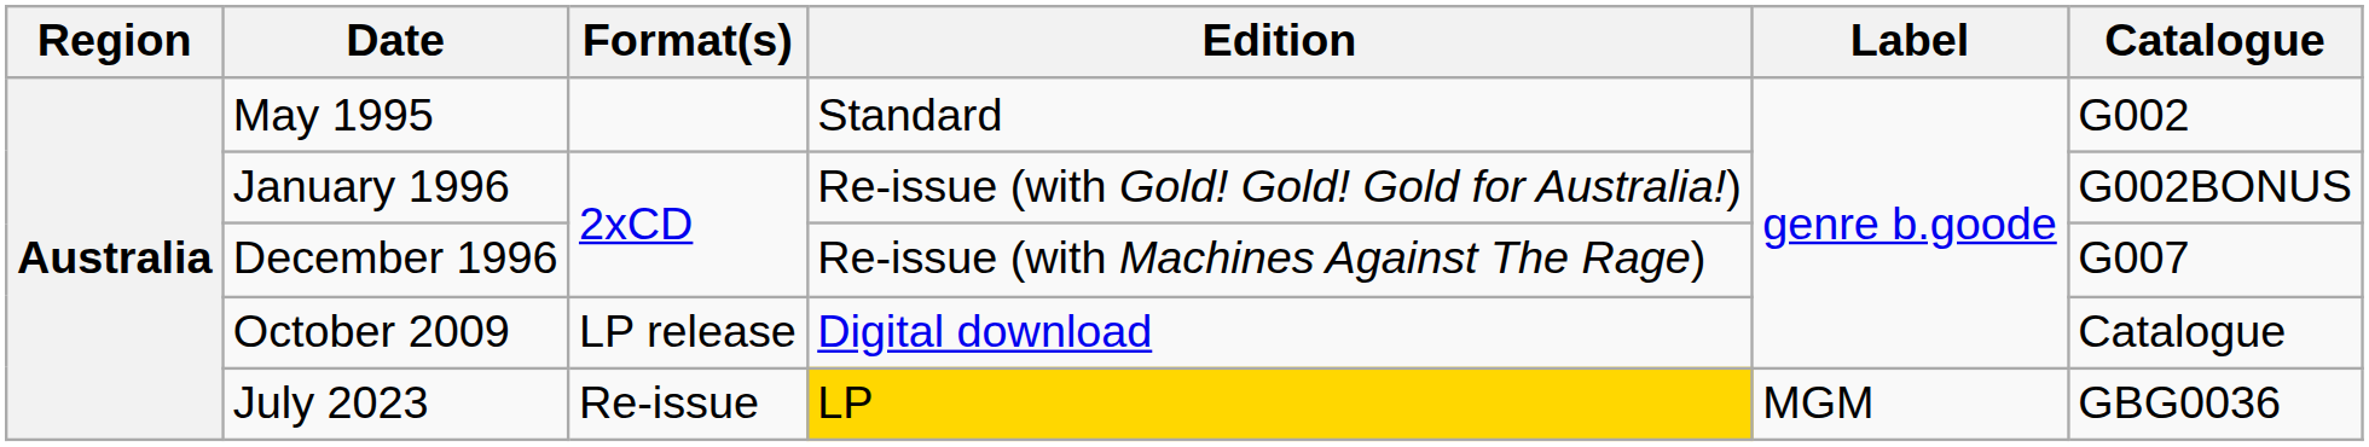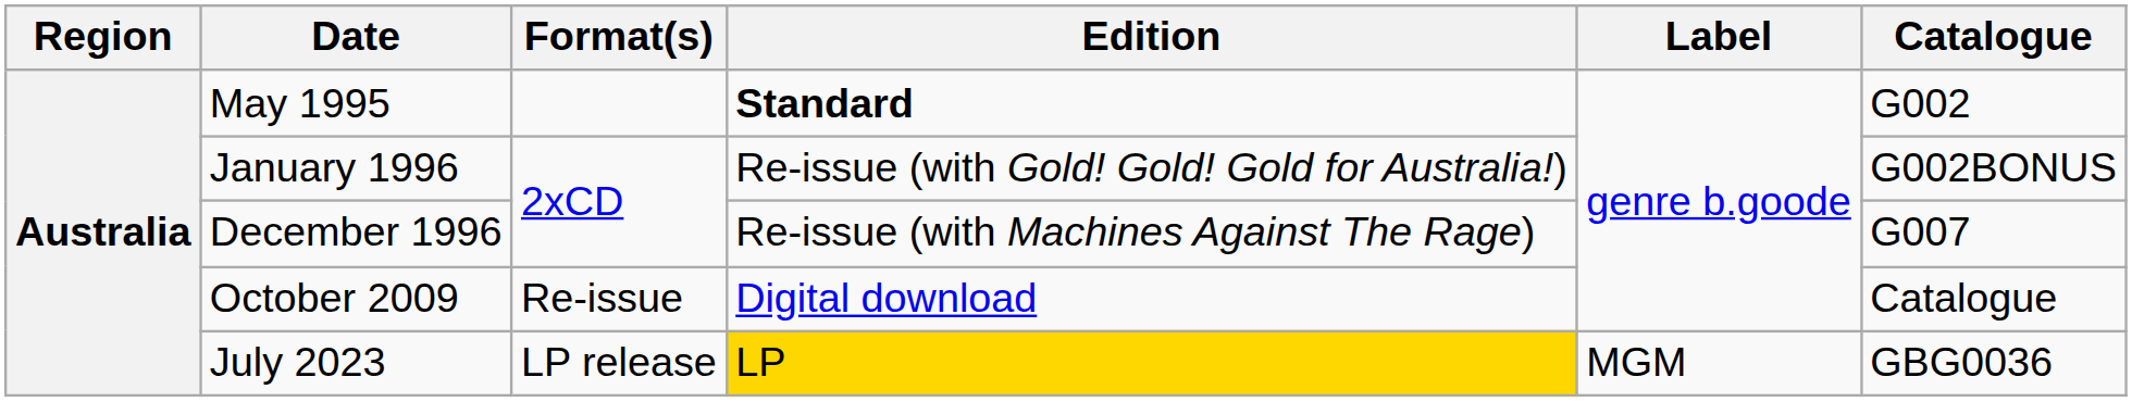 <table class="wikitable plainrowheaders">
 <tr>
 <th scope="col">Region</th>
 <th scope="col">Date</th>
 <th scope="col">Format(s)</th>
 <th scope="col">Edition</th>
 <th scope="col">Label</th>
 <th scope="col">Catalogue</th>
 </tr>
 <tr>
 <th scope="row" rowspan="5">Australia</th>
 <td>May 1995</td>
 <td></td>
-<td>Standard</td>
+<td><strong>Standard</strong></td>
 <td rowspan="4"><a href='#'>genre b.goode</a></td>
 <td Catalogue>G002</td>
 </tr>
 <tr>
 <td>January 1996</td>
 <td rowspan="2"><a href='#'>2xCD</a></td>
 <td>Re-issue (with <em>Gold! Gold! Gold for Australia!</em>)</td>
 <td Catalogue>G002BONUS</td>
 </tr>
 <tr>
 <td>December 1996</td>
 <td>Re-issue (with <em>Machines Against The Rage</em>)</td>
 <td Catalogue>G007</td>
 </tr>
 <tr>
 <td>October 2009</td>
-<td>LP release</td>
+<td>Re-issue</td>
 <td><a href='#'>Digital download</a></td>
 <td>Catalogue </td>
 </tr>
 <tr>
 <td>July 2023</td>
-<td>Re-issue</td>
+<td>LP release</td>
 <td style="background: gold;">LP</td>
 <td>MGM</td>
 <td>GBG0036</td>
 </tr>
 </table>
